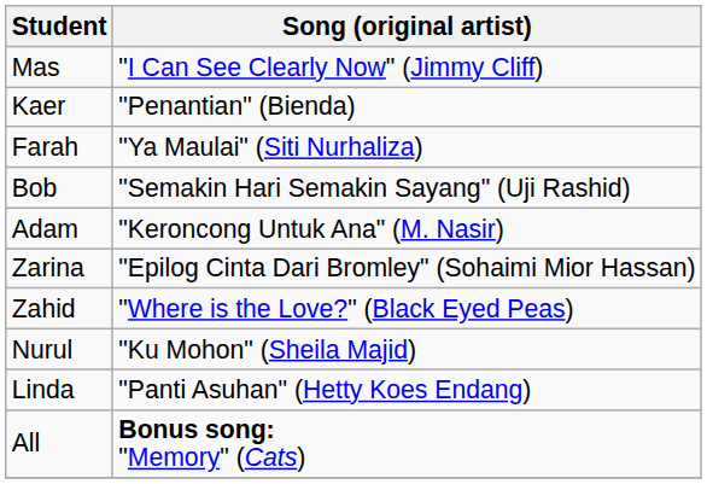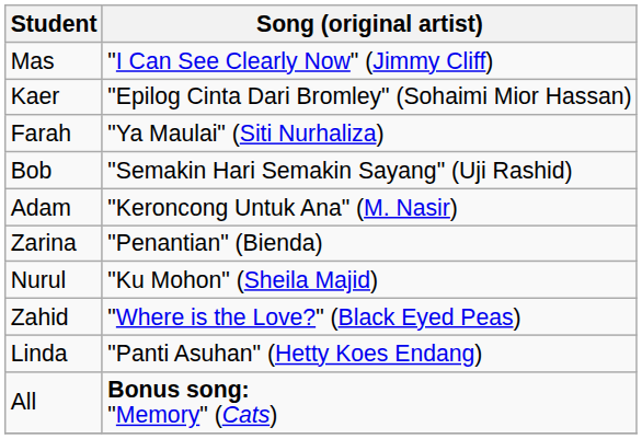 <table class="wikitable" style="font-size:90%;">
 <tr>
 <th>Student</th>
 <th>Song (original artist)</th>
 </tr>
 <tr>
 <td>Mas</td>
 <td>"<a href='#'>I Can See Clearly Now</a>" (<a href='#'>Jimmy Cliff</a>)</td>
 </tr>
 <tr>
 <td>Kaer</td>
-<td>"Penantian" (Bienda)</td>
+<td>"Epilog Cinta Dari Bromley" (Sohaimi Mior Hassan)</td>
 </tr>
 <tr>
 <td>Farah</td>
 <td>"Ya Maulai" (<a href='#'>Siti Nurhaliza</a>)</td>
 </tr>
 <tr>
 <td>Bob</td>
 <td>"Semakin Hari Semakin Sayang" (Uji Rashid)</td>
 </tr>
 <tr>
 <td>Adam</td>
 <td>"Keroncong Untuk Ana" (<a href='#'>M. Nasir</a>)</td>
 </tr>
 <tr>
 <td>Zarina</td>
-<td>"Epilog Cinta Dari Bromley" (Sohaimi Mior Hassan)</td>
+<td>"Penantian" (Bienda)</td>
+</tr>
+<tr>
+<td>Nurul</td>
+<td>"Ku Mohon" (<a href='#'>Sheila Majid</a>)</td>
 </tr>
 <tr>
 <td>Zahid</td>
 <td>"<a href='#'>Where is the Love?</a>" (<a href='#'>Black Eyed Peas</a>)</td>
-</tr>
-<tr>
-<td>Nurul</td>
-<td>"Ku Mohon" (<a href='#'>Sheila Majid</a>)</td>
 </tr>
 <tr>
 <td>Linda</td>
 <td>"Panti Asuhan" (<a href='#'>Hetty Koes Endang</a>)</td>
 </tr>
 <tr>
 <td>All</td>
 <td><strong>Bonus song:</strong> <br> "<a href='#'>Memory</a>" (<a href='#'><em>Cats</em></a>)</td>
 </tr>
 <tr>
 </tr>
 </table>
